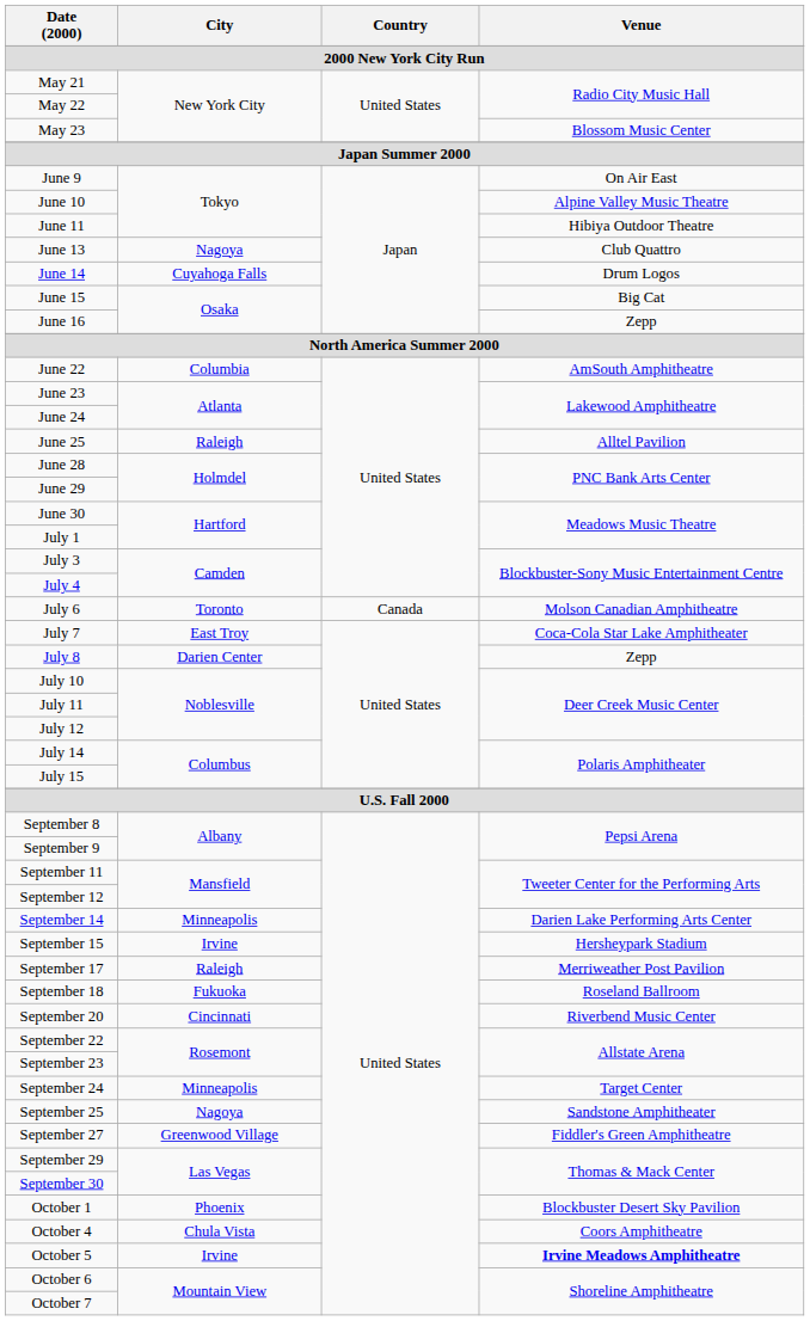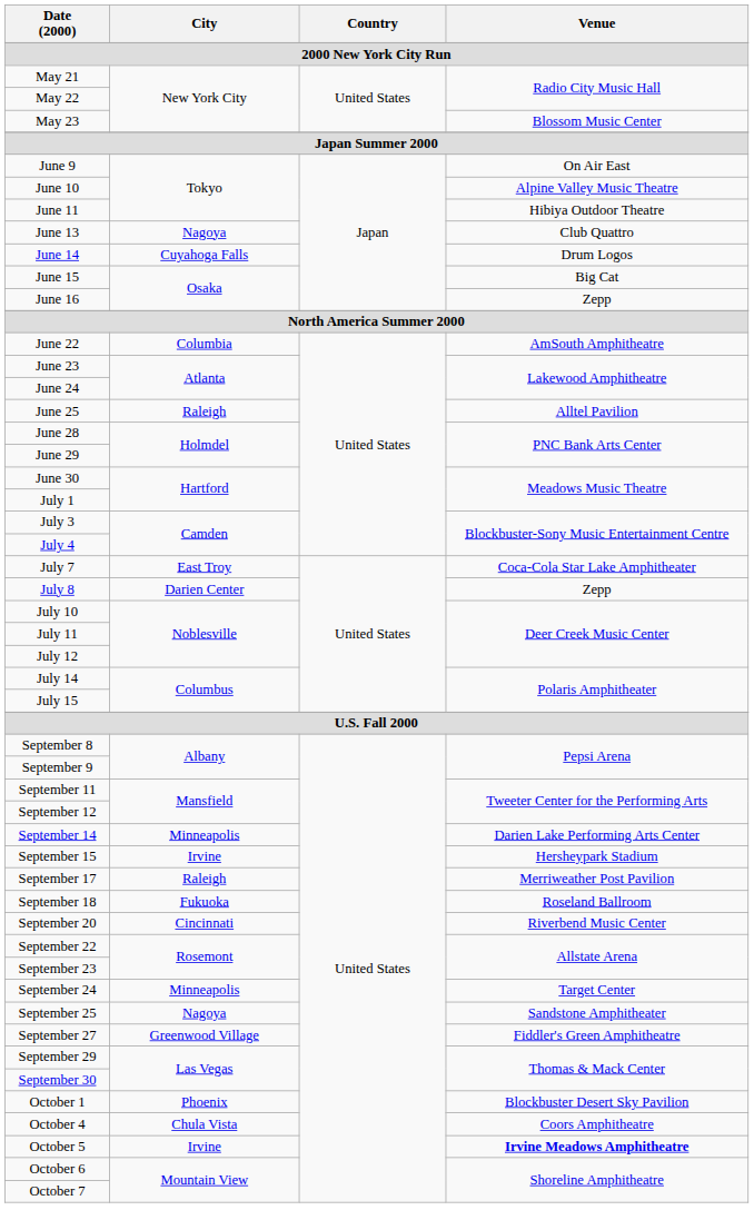 <table class="wikitable plainrowheaders" style="text-align:center;">
 <tr>
 <th scope="col" style="width:7em;">Date<br>(2000)</th>
 <th scope="col" style="width:13em;">City</th>
 <th scope="col" style="width:10em;">Country</th>
 <th scope="col" style="width:21em;">Venue</th>
 </tr>
 <tr>
 </tr>
 <tr style="background:#ddd;">
 <td colspan="4" style="text-align:center;"><strong>2000 New York City Run</strong></td>
 </tr>
 <tr>
 <td>May 21</td>
 <td rowspan="3">New York City</td>
 <td rowspan="3">United States</td>
 <td rowspan="2"><a href='#'>Radio City Music Hall</a></td>
 </tr>
 <tr>
 <td>May 22</td>
 </tr>
 <tr>
 <td>May 23</td>
 <td><a href='#'>Blossom Music Center</a></td>
 </tr>
 <tr>
 </tr>
 <tr style="background:#ddd;">
 <td colspan="4" style="text-align:center;"><strong>Japan Summer 2000</strong></td>
 </tr>
 <tr>
 <td>June 9</td>
 <td rowspan="3">Tokyo</td>
 <td rowspan="7">Japan</td>
 <td>On Air East</td>
 </tr>
 <tr>
 <td>June 10</td>
 <td><a href='#'>Alpine Valley Music Theatre</a></td>
 </tr>
 <tr>
 <td>June 11</td>
 <td>Hibiya Outdoor Theatre</td>
 </tr>
 <tr>
 <td>June 13</td>
 <td><a href='#'>Nagoya</a></td>
 <td>Club Quattro</td>
 </tr>
 <tr>
 <td><a href='#'>June 14</a></td>
 <td><a href='#'>Cuyahoga Falls</a></td>
 <td>Drum Logos</td>
 </tr>
 <tr>
 <td>June 15</td>
 <td rowspan="2"><a href='#'>Osaka</a></td>
 <td>Big Cat</td>
 </tr>
 <tr>
 <td>June 16</td>
 <td>Zepp</td>
 </tr>
 <tr>
 </tr>
 <tr style="background:#ddd;">
 <td colspan="4" style="text-align:center;"><strong>North America Summer 2000</strong></td>
 </tr>
 <tr>
 <td>June 22</td>
 <td><a href='#'>Columbia</a></td>
 <td rowspan="10">United States</td>
 <td><a href='#'>AmSouth Amphitheatre</a></td>
 </tr>
 <tr>
 <td>June 23</td>
 <td rowspan="2"><a href='#'>Atlanta</a></td>
 <td rowspan="2"><a href='#'>Lakewood Amphitheatre</a></td>
 </tr>
 <tr>
 <td>June 24</td>
 </tr>
 <tr>
 <td>June 25</td>
 <td><a href='#'>Raleigh</a></td>
 <td><a href='#'>Alltel Pavilion</a></td>
 </tr>
 <tr>
 <td>June 28</td>
 <td rowspan="2"><a href='#'>Holmdel</a></td>
 <td rowspan="2"><a href='#'>PNC Bank Arts Center</a></td>
 </tr>
 <tr>
 <td>June 29</td>
 </tr>
 <tr>
 <td>June 30</td>
 <td rowspan="2"><a href='#'>Hartford</a></td>
 <td rowspan="2"><a href='#'>Meadows Music Theatre</a></td>
 </tr>
 <tr>
 <td>July 1</td>
 </tr>
 <tr>
 <td>July 3</td>
 <td rowspan="2"><a href='#'>Camden</a></td>
 <td rowspan="2"><a href='#'>Blockbuster-Sony Music Entertainment Centre</a></td>
 </tr>
 <tr>
 <td><a href='#'>July 4</a></td>
-</tr>
-<tr>
-<td>July 6</td>
-<td><a href='#'>Toronto</a></td>
-<td>Canada</td>
-<td><a href='#'>Molson Canadian Amphitheatre</a></td>
 </tr>
 <tr>
 <td>July 7</td>
 <td><a href='#'>East Troy</a></td>
 <td rowspan="7">United States</td>
 <td><a href='#'>Coca-Cola Star Lake Amphitheater</a></td>
 </tr>
 <tr>
 <td><a href='#'>July 8</a></td>
 <td><a href='#'>Darien Center</a></td>
 <td>Zepp</td>
 </tr>
 <tr>
 <td>July 10</td>
 <td rowspan="3"><a href='#'>Noblesville</a></td>
 <td rowspan="3"><a href='#'>Deer Creek Music Center</a></td>
 </tr>
 <tr>
 <td>July 11</td>
 </tr>
 <tr>
 <td>July 12</td>
 </tr>
 <tr>
 <td>July 14</td>
 <td rowspan="2"><a href='#'>Columbus</a></td>
 <td rowspan="2"><a href='#'>Polaris Amphitheater</a></td>
 </tr>
 <tr>
 <td>July 15</td>
 </tr>
 <tr>
 </tr>
 <tr style="background:#ddd;">
 <td colspan="4" style="text-align:center;"><strong>U.S. Fall 2000</strong></td>
 </tr>
 <tr>
 <td>September 8</td>
 <td rowspan="2"><a href='#'>Albany</a></td>
 <td rowspan="21">United States</td>
 <td rowspan="2"><a href='#'>Pepsi Arena</a></td>
 </tr>
 <tr>
 <td>September 9</td>
 </tr>
 <tr>
 <td>September 11</td>
 <td rowspan="2"><a href='#'>Mansfield</a></td>
 <td rowspan="2"><a href='#'>Tweeter Center for the Performing Arts</a></td>
 </tr>
 <tr>
 <td>September 12</td>
 </tr>
 <tr>
 <td><a href='#'>September 14</a></td>
 <td><a href='#'>Minneapolis</a></td>
 <td><a href='#'>Darien Lake Performing Arts Center</a></td>
 </tr>
 <tr>
 <td>September 15</td>
 <td><a href='#'>Irvine</a></td>
 <td><a href='#'>Hersheypark Stadium</a></td>
 </tr>
 <tr>
 <td>September 17</td>
 <td><a href='#'>Raleigh</a></td>
 <td><a href='#'>Merriweather Post Pavilion</a></td>
 </tr>
 <tr>
 <td>September 18</td>
 <td><a href='#'>Fukuoka</a></td>
 <td><a href='#'>Roseland Ballroom</a></td>
 </tr>
 <tr>
 <td>September 20</td>
 <td><a href='#'>Cincinnati</a></td>
 <td><a href='#'>Riverbend Music Center</a></td>
 </tr>
 <tr>
 <td>September 22</td>
 <td rowspan="2"><a href='#'>Rosemont</a></td>
 <td rowspan="2"><a href='#'>Allstate Arena</a></td>
 </tr>
 <tr>
 <td>September 23</td>
 </tr>
 <tr>
 <td>September 24</td>
 <td><a href='#'>Minneapolis</a></td>
 <td><a href='#'>Target Center</a></td>
 </tr>
 <tr>
 <td>September 25</td>
 <td><a href='#'>Nagoya</a></td>
 <td><a href='#'>Sandstone Amphitheater</a></td>
 </tr>
 <tr>
 <td>September 27</td>
 <td><a href='#'>Greenwood Village</a></td>
 <td><a href='#'>Fiddler's Green Amphitheatre</a></td>
 </tr>
 <tr>
 <td>September 29</td>
 <td rowspan="2"><a href='#'>Las Vegas</a></td>
 <td rowspan="2"><a href='#'>Thomas & Mack Center</a></td>
 </tr>
 <tr>
 <td><a href='#'>September 30</a></td>
 </tr>
 <tr>
 <td>October 1</td>
 <td><a href='#'>Phoenix</a></td>
 <td><a href='#'>Blockbuster Desert Sky Pavilion</a></td>
 </tr>
 <tr>
 <td>October 4</td>
 <td><a href='#'>Chula Vista</a></td>
 <td><a href='#'>Coors Amphitheatre</a></td>
 </tr>
 <tr>
 <td>October 5</td>
 <td><a href='#'>Irvine</a></td>
 <td><strong><a href='#'>Irvine Meadows Amphitheatre</a></strong></td>
 </tr>
 <tr>
 <td>October 6</td>
 <td rowspan="2"><a href='#'>Mountain View</a></td>
 <td rowspan="2"><a href='#'>Shoreline Amphitheatre</a></td>
 </tr>
 <tr>
 <td>October 7</td>
 </tr>
 </table>
